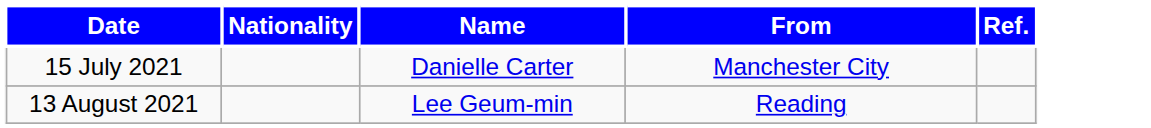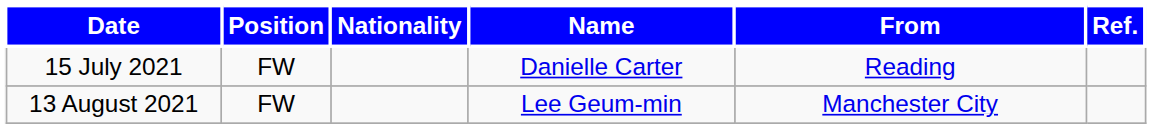 <table class="wikitable" style="text-align:center; font-size:90%; ">
 <tr>
 <th style="background:#0000FF;color:white;border:2px solid #ffffff; width:120px;">Date</th>
+<th style="background:#0000FF;color:white;border:2px solid #ffffff; width:50px;">Position</th>
 <th style="background:#0000FF;color:white;border:2px solid #ffffff; width:50px;">Nationality</th>
 <th style="background:#0000FF;color:white;border:2px solid #ffffff; width:150px;">Name</th>
 <th style="background:#0000FF;color:white;border:2px solid #ffffff; width:200px;">From</th>
 <th style="background:#0000FF;color:white;border:2px solid #ffffff; width:25px;">Ref.</th>
 </tr>
 <tr>
 <td>15 July 2021</td>
+<td>FW</td>
 <td></td>
 <td><a href='#'>Danielle Carter</a></td>
-<td> <a href='#'>Manchester City</a></td>
+<td> <a href='#'>Reading</a></td>
 <td></td>
 </tr>
 <tr>
 <td>13 August 2021</td>
+<td>FW</td>
 <td></td>
 <td><a href='#'>Lee Geum-min</a></td>
-<td> <a href='#'>Reading</a></td>
+<td> <a href='#'>Manchester City</a></td>
 <td></td>
 </tr>
 </table>
